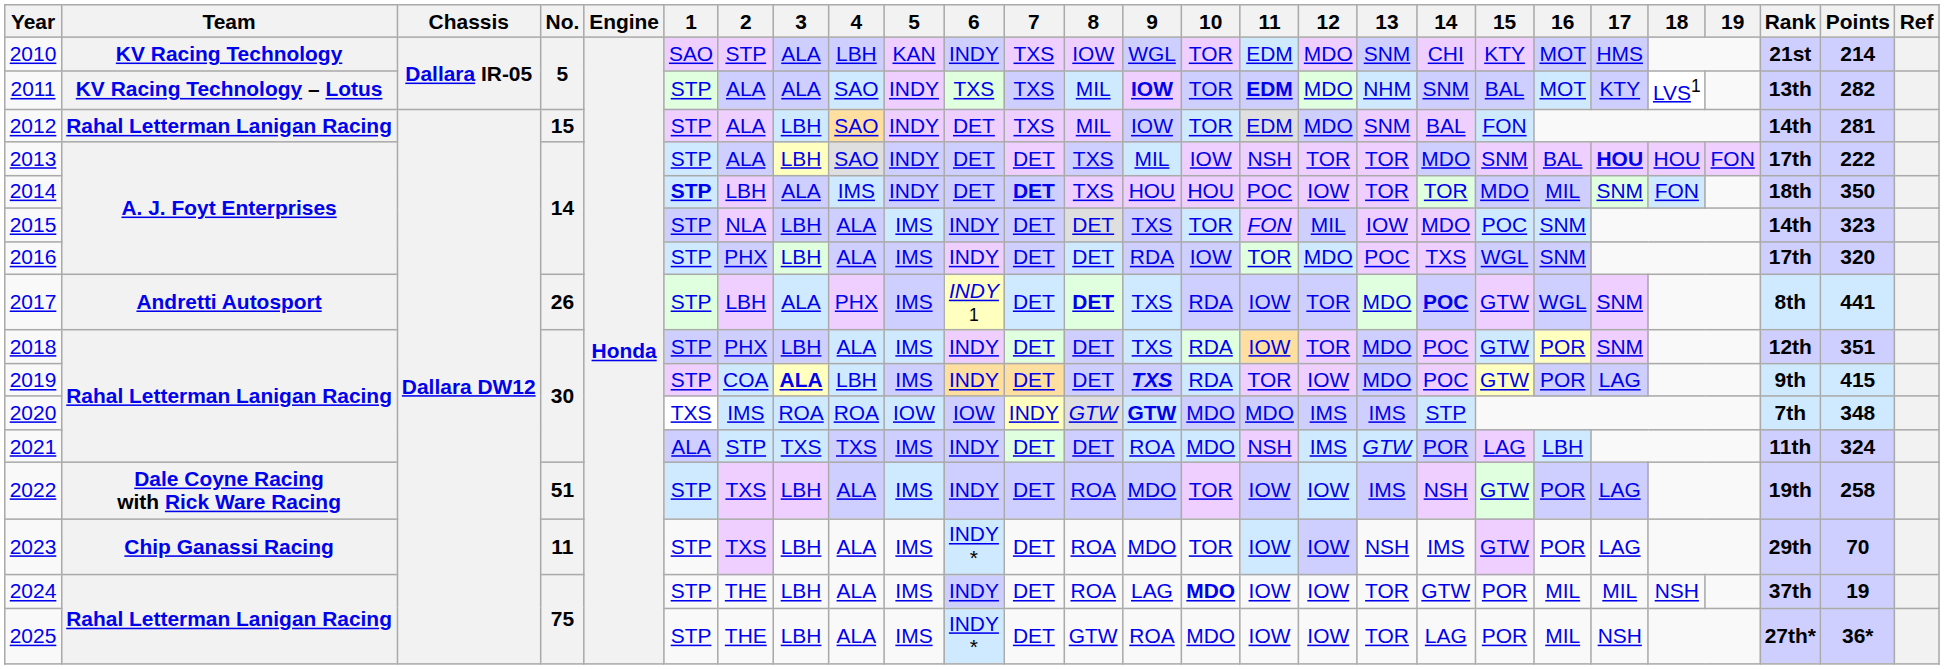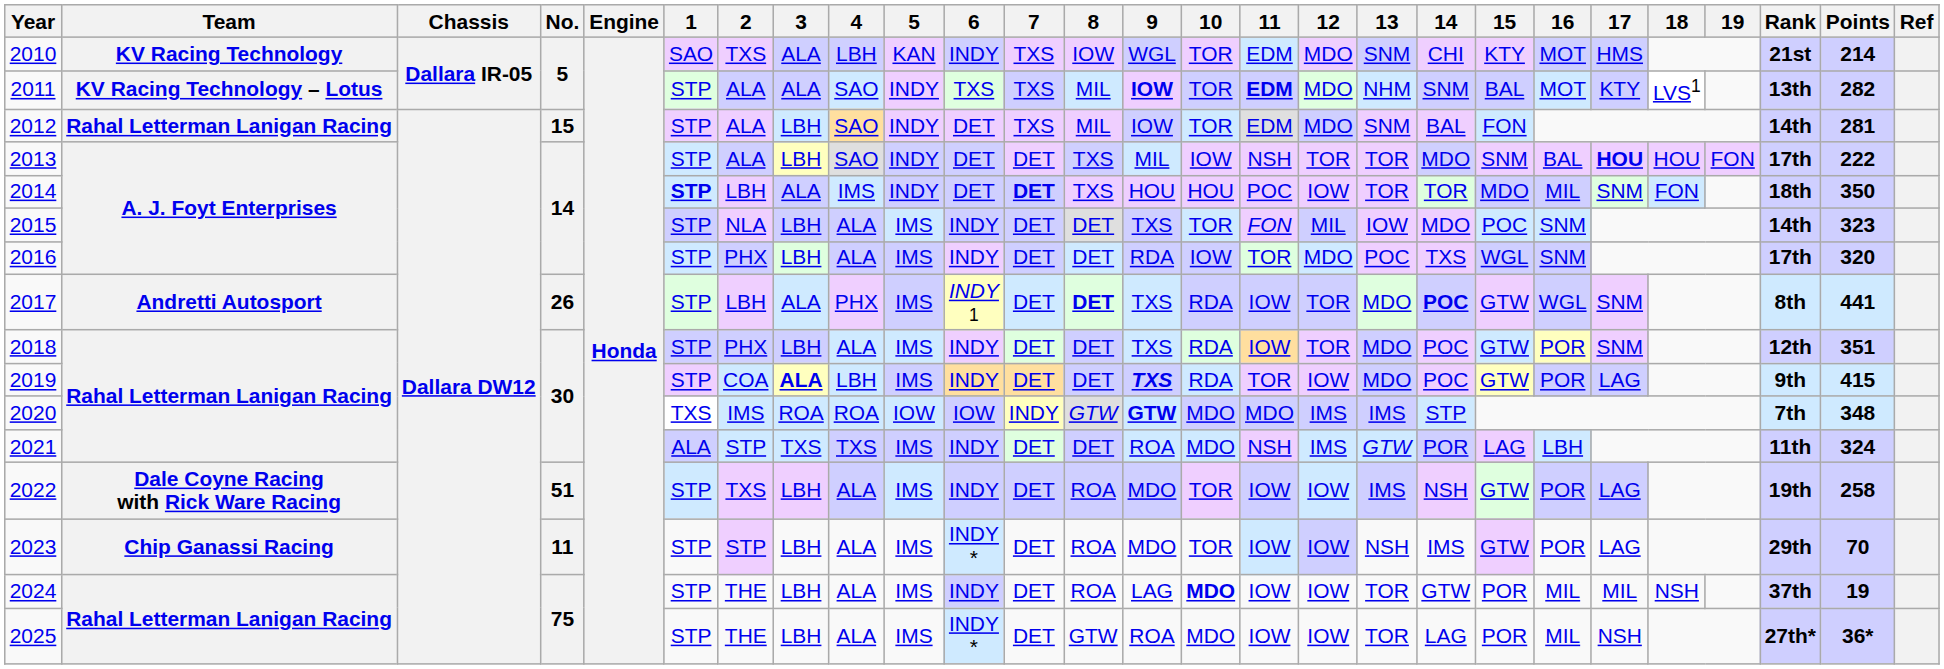 <table class="wikitable" style="text-align:center; font-size:85%">
 <tr>
 <th>Year</th>
 <th>Team</th>
 <th>Chassis</th>
 <th>No.</th>
 <th>Engine</th>
 <th>1</th>
 <th>2</th>
 <th>3</th>
 <th>4</th>
 <th>5</th>
 <th>6</th>
 <th>7</th>
 <th>8</th>
 <th>9</th>
 <th>10</th>
 <th>11</th>
 <th>12</th>
 <th>13</th>
 <th>14</th>
 <th>15</th>
 <th>16</th>
 <th>17</th>
 <th>18</th>
 <th>19</th>
 <th>Rank</th>
 <th>Points</th>
 <th>Ref</th>
 </tr>
 <tr>
 <td><a href='#'>2010</a></td>
 <th nowrap><a href='#'>KV Racing Technology</a></th>
 <th rowspan=2 nowrap><a href='#'>Dallara</a> IR-05</th>
 <th rowspan=2>5</th>
 <th rowspan=16><a href='#'>Honda</a></th>
 <td style="background:#EFCFFF;"><a href='#'>SAO</a><br></td>
-<td style="background:#EFCFFF;"><a href='#'>STP</a><br></td>
+<td style="background:#EFCFFF;"><a href='#'>TXS</a><br></td>
 <td style="background:#CFCFFF;"><a href='#'>ALA</a><br></td>
 <td style="background:#CFCFFF;"><a href='#'>LBH</a><br></td>
 <td style="background:#EFCFFF;"><a href='#'>KAN</a><br></td>
 <td style="background:#CFCFFF;"><a href='#'>INDY</a><br></td>
 <td style="background:#EFCFFF;"><a href='#'>TXS</a><br></td>
 <td style="background:#EFCFFF;"><a href='#'>IOW</a><br></td>
 <td style="background:#CFCFFF;"><a href='#'>WGL</a><br></td>
 <td style="background:#EFCFFF;"><a href='#'>TOR</a><br></td>
 <td style="background:#CFEAFF;"><a href='#'>EDM</a><br></td>
 <td style="background:#EFCFFF;"><a href='#'>MDO</a><br></td>
 <td style="background:#CFCFFF;"><a href='#'>SNM</a><br></td>
 <td style="background:#EFCFFF;"><a href='#'>CHI</a><br></td>
 <td style="background:#EFCFFF;"><a href='#'>KTY</a><br></td>
 <td style="background:#CFCFFF;"><a href='#'>MOT</a><br></td>
 <td style="background:#CFCFFF;"><a href='#'>HMS</a><br></td>
 <td colspan=2></td>
 <th style="background:#CFCFFF;">21st</th>
 <th style="background:#CFCFFF;">214</th>
 <th></th>
 </tr>
 <tr>
 <td><a href='#'>2011</a></td>
 <th nowrap><a href='#'>KV Racing Technology</a> – <a href='#'>Lotus</a></th>
 <td style="background:#DFFFDF;"><a href='#'>STP</a><br></td>
 <td style="background:#CFCFFF;"><a href='#'>ALA</a><br></td>
 <td style="background:#CFCFFF;"><a href='#'>ALA</a><br></td>
 <td style="background:#CFEAFF;"><a href='#'>SAO</a><br></td>
 <td style="background:#EFCFFF;"><a href='#'>INDY</a><br></td>
 <td style="background:#DFFFDF;"><a href='#'>TXS</a><br></td>
 <td style="background:#CFCFFF;"><a href='#'>TXS</a><br></td>
 <td style="background:#CFEAFF;"><a href='#'>MIL</a><br></td>
 <td style="background:#EFCFFF;"><strong><a href='#'>IOW</a></strong><br></td>
 <td style="background:#CFCFFF;"><a href='#'>TOR</a><br></td>
 <td style="background:#CFCFFF;"><strong><a href='#'>EDM</a></strong><br></td>
 <td style="background:#DFFFDF;"><a href='#'>MDO</a><br></td>
 <td style="background:#CFEAFF;"><a href='#'>NHM</a><br></td>
 <td style="background:#CFCFFF;"><a href='#'>SNM</a><br></td>
 <td style="background:#CFCFFF;"><a href='#'>BAL</a><br></td>
 <td style="background:#CFEAFF;"><a href='#'>MOT</a><br></td>
 <td style="background:#CFCFFF;"><a href='#'>KTY</a><br></td>
 <td style="background:#FFFFFF;"><a href='#'>LVS</a><sup>1</sup><br></td>
 <td></td>
 <th style="background:#CFCFFF;">13th</th>
 <th style="background:#CFCFFF;">282</th>
 <th></th>
 </tr>
 <tr>
 <td><a href='#'>2012</a></td>
 <th nowrap><a href='#'>Rahal Letterman Lanigan Racing</a></th>
 <th rowspan="14" nowrap><a href='#'>Dallara DW12</a></th>
 <th>15</th>
 <td style="background:#EFCFFF;"><a href='#'>STP</a><br></td>
 <td style="background:#EFCFFF;"><a href='#'>ALA</a><br></td>
 <td style="background:#CFEAFF;"><a href='#'>LBH</a><br></td>
 <td style="background:#FFDF9F;"><a href='#'>SAO</a><br></td>
 <td style="background:#EFCFFF;"><a href='#'>INDY</a><br></td>
 <td style="background:#EFCFFF;"><a href='#'>DET</a><br></td>
 <td style="background:#EFCFFF;"><a href='#'>TXS</a><br></td>
 <td style="background:#EFCFFF;"><a href='#'>MIL</a><br></td>
 <td style="background:#CFCFFF;"><a href='#'>IOW</a><br></td>
 <td style="background:#CFEAFF;"><a href='#'>TOR</a><br></td>
 <td style="background:#DFDFDF;"><a href='#'>EDM</a><br></td>
 <td style="background:#CFCFFF;"><a href='#'>MDO</a><br></td>
 <td style="background:#EFCFFF;"><a href='#'>SNM</a><br></td>
 <td style="background:#EFCFFF;"><a href='#'>BAL</a><br></td>
 <td style="background:#CFEAFF;"><a href='#'>FON</a><br></td>
 <td colspan=4></td>
 <th style="background:#CFCFFF;">14th</th>
 <th style="background:#CFCFFF;">281</th>
 <th></th>
 </tr>
 <tr>
 <td><a href='#'>2013</a></td>
 <th rowspan=4 nowrap><a href='#'>A. J. Foyt Enterprises</a></th>
 <th rowspan=4>14</th>
 <td style="background:#CFEAFF;"><a href='#'>STP</a><br></td>
 <td style="background:#CFCFFF;"><a href='#'>ALA</a><br></td>
 <td style="background:#FFFFBF;"><a href='#'>LBH</a><br></td>
 <td style="background:#DFDFDF;"><a href='#'>SAO</a><br></td>
 <td style="background:#CFCFFF;"><a href='#'>INDY</a><br></td>
 <td style="background:#CFCFFF;"><a href='#'>DET</a><br></td>
 <td style="background:#EFCFFF;"><a href='#'>DET</a><br></td>
 <td style="background:#CFCFFF;"><a href='#'>TXS</a><br></td>
 <td style="background:#CFEAFF;"><a href='#'>MIL</a><br></td>
 <td style="background:#EFCFFF;"><a href='#'>IOW</a><br></td>
 <td style="background:#EFCFFF;"><a href='#'>NSH</a><br></td>
 <td style="background:#EFCFFF;"><a href='#'>TOR</a><br></td>
 <td style="background:#EFCFFF;"><a href='#'>TOR</a><br></td>
 <td style="background:#CFCFFF;"><a href='#'>MDO</a><br></td>
 <td style="background:#EFCFFF;"><a href='#'>SNM</a><br></td>
 <td style="background:#EFCFFF;"><a href='#'>BAL</a><br></td>
 <td style="background:#EFCFFF;"><strong><a href='#'>HOU</a></strong><br></td>
 <td style="background:#EFCFFF;"><a href='#'>HOU</a><br></td>
 <td style="background:#EFCFFF;"><a href='#'>FON</a><br></td>
 <th style="background:#CFCFFF;">17th</th>
 <th style="background:#CFCFFF;">222</th>
 <th></th>
 </tr>
 <tr>
 <td><a href='#'>2014</a></td>
 <td style="background:#CFEAFF;"><strong><a href='#'>STP</a></strong><br></td>
 <td style="background:#EFCFFF;"><a href='#'>LBH</a><br></td>
 <td style="background:#CFCFFF;"><a href='#'>ALA</a><br></td>
 <td style="background:#CFEAFF;"><a href='#'>IMS</a><br></td>
 <td style="background:#CFCFFF;"><a href='#'>INDY</a><br></td>
 <td style="background:#CFCFFF;"><a href='#'>DET</a><br></td>
 <td style="background:#CFCFFF;"><strong><a href='#'>DET</a></strong><br></td>
 <td style="background:#EFCFFF;"><a href='#'>TXS</a><br></td>
 <td style="background:#EFCFFF;"><a href='#'>HOU</a><br></td>
 <td style="background:#EFCFFF;"><a href='#'>HOU</a><br></td>
 <td style="background:#EFCFFF;"><a href='#'>POC</a><br></td>
 <td style="background:#EFCFFF;"><a href='#'>IOW</a><br></td>
 <td style="background:#EFCFFF;"><a href='#'>TOR</a><br></td>
 <td style="background:#DFFFDF;"><a href='#'>TOR</a><br></td>
 <td style="background:#CFCFFF;"><a href='#'>MDO</a><br></td>
 <td style="background:#CFCFFF;"><a href='#'>MIL</a><br></td>
 <td style="background:#DFFFDF;"><a href='#'>SNM</a><br></td>
 <td style="background:#CFEAFF;"><a href='#'>FON</a><br></td>
 <td></td>
 <th style="background:#CFCFFF;">18th</th>
 <th style="background:#CFCFFF;">350</th>
 <th></th>
 </tr>
 <tr>
 <td><a href='#'>2015</a></td>
 <td style="background:#CFCFFF;"><a href='#'>STP</a><br></td>
 <td style="background:#EFCFFF;"><a href='#'>NLA</a><br></td>
 <td style="background:#CFCFFF;"><a href='#'>LBH</a><br></td>
 <td style="background:#CFCFFF;"><a href='#'>ALA</a><br></td>
 <td style="background:#CFEAFF;"><a href='#'>IMS</a><br></td>
 <td style="background:#CFCFFF;"><a href='#'>INDY</a><br></td>
 <td style="background:#CFCFFF;"><a href='#'>DET</a><br></td>
 <td style="background:#DFDFDF;"><a href='#'>DET</a><br></td>
 <td style="background:#CFCFFF;"><a href='#'>TXS</a><br></td>
 <td style="background:#CFEAFF;"><a href='#'>TOR</a><br></td>
 <td style="background:#EFCFFF;"><em><a href='#'>FON</a></em><br></td>
 <td style="background:#CFCFFF;"><a href='#'>MIL</a><br></td>
 <td style="background:#EFCFFF;"><a href='#'>IOW</a><br></td>
 <td style="background:#EFCFFF;"><a href='#'>MDO</a><br></td>
 <td style="background:#CFEAFF;"><a href='#'>POC</a><br></td>
 <td style="background:#CFEAFF;"><a href='#'>SNM</a><br></td>
 <td colspan=3></td>
 <th style="background:#CFCFFF;">14th</th>
 <th style="background:#CFCFFF;">323</th>
 <th></th>
 </tr>
 <tr>
 <td><a href='#'>2016</a></td>
 <td style="background:#CFEAFF;"><a href='#'>STP</a><br></td>
 <td style="background:#CFCFFF;"><a href='#'>PHX</a><br></td>
 <td style="background:#DFFFDF;"><a href='#'>LBH</a><br></td>
 <td style="background:#CFCFFF;"><a href='#'>ALA</a><br></td>
 <td style="background:#CFCFFF;"><a href='#'>IMS</a><br></td>
 <td style="background:#EFCFFF;"><a href='#'>INDY</a><br></td>
 <td style="background:#CFCFFF;"><a href='#'>DET</a><br></td>
 <td style="background:#CFEAFF;"><a href='#'>DET</a><br></td>
 <td style="background:#CFCFFF;"><a href='#'>RDA</a><br></td>
 <td style="background:#CFCFFF;"><a href='#'>IOW</a><br></td>
 <td style="background:#DFFFDF;"><a href='#'>TOR</a><br></td>
 <td style="background:#CFEAFF;"><a href='#'>MDO</a><br></td>
 <td style="background:#EFCFFF;"><a href='#'>POC</a><br></td>
 <td style="background:#EFCFFF;"><a href='#'>TXS</a><br></td>
 <td style="background:#CFCFFF;"><a href='#'>WGL</a><br></td>
 <td style="background:#CFCFFF;"><a href='#'>SNM</a><br></td>
 <td colspan=3></td>
 <th style="background:#CFCFFF;">17th</th>
 <th style="background:#CFCFFF;">320</th>
 <th></th>
 </tr>
 <tr>
 <td><a href='#'>2017</a></td>
 <th nowrap><a href='#'>Andretti Autosport</a></th>
 <th>26</th>
 <td style="background:#DFFFDF;"><a href='#'>STP</a><br></td>
 <td style="background:#EFCFFF;"><a href='#'>LBH</a><br></td>
 <td style="background:#CFEAFF;"><a href='#'>ALA</a><br></td>
 <td style="background:#EFCFFF;"><a href='#'>PHX</a><br></td>
 <td style="background:#CFCFFF;"><a href='#'>IMS</a><br></td>
 <td style="background:#FFFFBF;"><em><a href='#'>INDY</a></em><br><small>1 </small></td>
 <td style="background:#CFEAFF;"><a href='#'>DET</a><br></td>
 <td style="background:#DFFFDF;"><strong><a href='#'>DET</a></strong><br></td>
 <td style="background:#CFEAFF;"><a href='#'>TXS</a><br></td>
 <td style="background:#CFCFFF;"><a href='#'>RDA</a><br></td>
 <td style="background:#CFCFFF;"><a href='#'>IOW</a><br></td>
 <td style="background:#CFCFFF;"><a href='#'>TOR</a><br></td>
 <td style="background:#DFFFDF;"><a href='#'>MDO</a><br></td>
 <td style="background:#CFCFFF;"><strong><a href='#'>POC</a></strong><br></td>
 <td style="background:#EFCFFF;"><a href='#'>GTW</a><br></td>
 <td style="background:#CFCFFF;"><a href='#'>WGL</a><br></td>
 <td style="background:#EFCFFF;"><a href='#'>SNM</a><br></td>
 <td colspan=2></td>
 <th style="background:#CFEAFF;">8th</th>
 <th style="background:#CFEAFF;">441</th>
 <th></th>
 </tr>
 <tr>
 <td><a href='#'>2018</a></td>
 <th rowspan=4 nowrap><a href='#'>Rahal Letterman Lanigan Racing</a></th>
 <th rowspan=4>30</th>
 <td style="background:#CFCFFF;"><a href='#'>STP</a><br></td>
 <td style="background:#CFCFFF;"><a href='#'>PHX</a><br></td>
 <td style="background:#CFCFFF;"><a href='#'>LBH</a><br></td>
 <td style="background:#CFEAFF;"><a href='#'>ALA</a><br></td>
 <td style="background:#CFEAFF;"><a href='#'>IMS</a><br></td>
 <td style="background:#EFCFFF;"><a href='#'>INDY</a><br></td>
 <td style="background:#DFFFDF;"><a href='#'>DET</a><br></td>
 <td style="background:#CFCFFF;"><a href='#'>DET</a><br></td>
 <td style="background:#CFEAFF;"><a href='#'>TXS</a><br></td>
 <td style="background:#DFFFDF;"><a href='#'>RDA</a><br></td>
 <td style="background:#FFDF9F;"><a href='#'>IOW</a><br></td>
 <td style="background:#EFCFFF;"><a href='#'>TOR</a><br></td>
 <td style="background:#CFCFFF;"><a href='#'>MDO</a><br></td>
 <td style="background:#EFCFFF;"><a href='#'>POC</a><br></td>
 <td style="background:#CFEAFF;"><a href='#'>GTW</a><br></td>
 <td style="background:#FFFFBF;"><a href='#'>POR</a><br></td>
 <td style="background:#EFCFFF;"><a href='#'>SNM</a><br></td>
 <td colspan=2></td>
 <th style="background:#CFCFFF;">12th</th>
 <th style="background:#CFCFFF;">351</th>
 <th></th>
 </tr>
 <tr>
 <td><a href='#'>2019</a></td>
 <td style="background:#EFCFFF;"><a href='#'>STP</a><br></td>
 <td style="background:#CFEAFF;"><a href='#'>COA</a><br></td>
 <td style="background:#FFFFBF;"><strong><a href='#'>ALA</a></strong><br></td>
 <td style="background:#CFEAFF;"><a href='#'>LBH</a><br></td>
 <td style="background:#CFCFFF;"><a href='#'>IMS</a><br></td>
 <td style="background:#FFDF9F;"><a href='#'>INDY</a><br></td>
 <td style="background:#FFDF9F;"><a href='#'>DET</a><br></td>
 <td style="background:#CFCFFF;"><a href='#'>DET</a><br></td>
 <td style="background:#CFCFFF;"><strong><em><a href='#'>TXS</a></em></strong><br></td>
 <td style="background:#CFEAFF;"><a href='#'>RDA</a><br></td>
 <td style="background:#EFCFFF;"><a href='#'>TOR</a><br></td>
 <td style="background:#EFCFFF;"><a href='#'>IOW</a><br></td>
 <td style="background:#CFCFFF;"><a href='#'>MDO</a><br></td>
 <td style="background:#EFCFFF;"><a href='#'>POC</a><br></td>
 <td style="background:#FFFFBF;"><a href='#'>GTW</a><br></td>
 <td style="background:#CFCFFF;"><a href='#'>POR</a><br></td>
 <td style="background:#CFCFFF;"><a href='#'>LAG</a><br></td>
 <td colspan=2></td>
 <th style="background:#CFEAFF;">9th</th>
 <th style="background:#CFEAFF;">415</th>
 <th></th>
 </tr>
 <tr>
 <td><a href='#'>2020</a></td>
 <td style="background:#FFFFFF;"><a href='#'>TXS</a><br></td>
 <td style="background:#CFEAFF;"><a href='#'>IMS</a><br></td>
 <td style="background:#CFEAFF;"><a href='#'>ROA</a><br></td>
 <td style="background:#CFEAFF;"><a href='#'>ROA</a><br></td>
 <td style="background:#CFEAFF;"><a href='#'>IOW</a><br></td>
 <td style="background:#CFCFFF;"><a href='#'>IOW</a><br></td>
 <td style="background:#FFFFBF;"><a href='#'>INDY</a><br></td>
 <td style="background:#DFDFDF;"><em><a href='#'>GTW</a></em><br></td>
 <td style="background:#CFEAFF;"><strong><a href='#'>GTW</a></strong><br></td>
 <td style="background:#CFCFFF;"><a href='#'>MDO</a><br></td>
 <td style="background:#CFCFFF;"><a href='#'>MDO</a><br></td>
 <td style="background:#CFCFFF;"><a href='#'>IMS</a><br></td>
 <td style="background:#CFCFFF;"><a href='#'>IMS</a><br></td>
 <td style="background:#CFEAFF;"><a href='#'>STP</a><br></td>
 <td colspan=5></td>
 <th style="background:#CFEAFF;">7th</th>
 <th style="background:#CFEAFF;">348</th>
 <th></th>
 </tr>
 <tr>
 <td><a href='#'>2021</a></td>
 <td style="background:#CFCFFF;"><a href='#'>ALA</a><br></td>
 <td style="background:#CFEAFF;"><a href='#'>STP</a><br></td>
 <td style="background:#CFEAFF;"><a href='#'>TXS</a><br></td>
 <td style="background:#CFCFFF;"><a href='#'>TXS</a><br></td>
 <td style="background:#CFCFFF;"><a href='#'>IMS</a><br></td>
 <td style="background:#CFCFFF;"><a href='#'>INDY</a><br></td>
 <td style="background:#DFFFDF;"><a href='#'>DET</a><br></td>
 <td style="background:#CFCFFF;"><a href='#'>DET</a><br></td>
 <td style="background:#CFEAFF;"><a href='#'>ROA</a><br></td>
 <td style="background:#CFEAFF;"><a href='#'>MDO</a><br></td>
 <td style="background:#EFCFFF;"><a href='#'>NSH</a><br></td>
 <td style="background:#CFEAFF;"><a href='#'>IMS</a><br></td>
 <td style="background:#CFEAFF;"><em><a href='#'>GTW</a></em><br></td>
 <td style="background:#CFCFFF;"><a href='#'>POR</a><br></td>
 <td style="background:#EFCFFF;"><a href='#'>LAG</a><br></td>
 <td style="background:#CFEAFF;"><a href='#'>LBH</a><br></td>
 <td colspan=3></td>
 <th style="background:#CFCFFF;">11th</th>
 <th style="background:#CFCFFF;">324</th>
 <th></th>
 </tr>
 <tr>
 <td><a href='#'>2022</a></td>
 <th nowrap><a href='#'>Dale Coyne Racing</a><br>with <a href='#'>Rick Ware Racing</a></th>
 <th>51</th>
 <td style="background:#CFEAFF;"><a href='#'>STP</a><br></td>
 <td style="background:#EFCFFF;"><a href='#'>TXS</a><br></td>
 <td style="background:#EFCFFF;"><a href='#'>LBH</a><br></td>
 <td style="background:#CFCFFF;"><a href='#'>ALA</a><br></td>
 <td style="background:#CFEAFF;"><a href='#'>IMS</a><br></td>
 <td style="background:#CFCFFF;"><a href='#'>INDY</a><br></td>
 <td style="background:#CFCFFF;"><a href='#'>DET</a><br></td>
 <td style="background:#CFCFFF;"><a href='#'>ROA</a><br></td>
 <td style="background:#CFCFFF;"><a href='#'>MDO</a><br></td>
 <td style="background:#EFCFFF;"><a href='#'>TOR</a><br></td>
 <td style="background:#CFCFFF;"><a href='#'>IOW</a><br></td>
 <td style="background:#CFEAFF;"><a href='#'>IOW</a><br></td>
 <td style="background:#CFCFFF;"><a href='#'>IMS</a><br></td>
 <td style="background:#EFCFFF;"><a href='#'>NSH</a><br></td>
 <td style="background:#DFFFDF;"><a href='#'>GTW</a><br></td>
 <td style="background:#CFCFFF;"><a href='#'>POR</a><br></td>
 <td style="background:#CFCFFF;"><a href='#'>LAG</a><br></td>
 <td colspan=2></td>
 <th style="background:#CFCFFF;">19th</th>
 <th style="background:#CFCFFF;">258</th>
 <th></th>
 </tr>
 <tr>
 <td><a href='#'>2023</a></td>
 <th nowrap><a href='#'>Chip Ganassi Racing</a></th>
 <th>11</th>
 <td><a href='#'>STP</a><br></td>
-<td style="background:#EFCFFF;"><a href='#'>TXS</a><br></td>
+<td style="background:#EFCFFF;"><a href='#'>STP</a><br></td>
 <td><a href='#'>LBH</a><br></td>
 <td><a href='#'>ALA</a><br></td>
 <td><a href='#'>IMS</a><br></td>
 <td style="background:#CFEAFF;"><a href='#'>INDY</a><br>*</td>
 <td><a href='#'>DET</a><br></td>
 <td><a href='#'>ROA</a><br></td>
 <td><a href='#'>MDO</a><br></td>
 <td><a href='#'>TOR</a><br></td>
 <td style="background:#CFEAFF;"><a href='#'>IOW</a><br></td>
 <td style="background:#CFCFFF;"><a href='#'>IOW</a><br></td>
 <td><a href='#'>NSH</a><br></td>
 <td><a href='#'>IMS</a><br></td>
 <td style="background:#EFCFFF;"><a href='#'>GTW</a><br></td>
 <td><a href='#'>POR</a><br></td>
 <td><a href='#'>LAG</a><br></td>
 <td colspan=2></td>
 <th style="background:#CFCFFF;">29th</th>
 <th style="background:#CFCFFF;">70</th>
 <th></th>
 </tr>
 <tr>
 <td><a href='#'>2024</a></td>
 <th rowspan=2 nowrap><a href='#'>Rahal Letterman Lanigan Racing</a></th>
 <th rowspan=2>75</th>
 <td><a href='#'>STP</a><br></td>
 <td><a href='#'>THE</a><br></td>
 <td><a href='#'>LBH</a><br></td>
 <td><a href='#'>ALA</a><br></td>
 <td><a href='#'>IMS</a><br></td>
 <td style="background:#CFCFFF;"><a href='#'>INDY</a><br></td>
 <td><a href='#'>DET</a><br></td>
 <td><a href='#'>ROA</a><br></td>
 <td><a href='#'>LAG</a><br></td>
 <td><strong><a href='#'>MDO</a><br></strong></td>
 <td><a href='#'>IOW</a><br></td>
 <td><a href='#'>IOW</a><br></td>
 <td><a href='#'>TOR</a><br></td>
 <td><a href='#'>GTW</a><br></td>
 <td><a href='#'>POR</a><br></td>
 <td><a href='#'>MIL</a><br></td>
 <td><a href='#'>MIL</a><br></td>
 <td><a href='#'>NSH</a><br></td>
 <td></td>
 <th style="background:#CFCFFF;">37th</th>
 <th style="background:#CFCFFF;">19</th>
 <th></th>
 </tr>
 <tr>
 <td><a href='#'>2025</a></td>
 <td><a href='#'>STP</a><br></td>
 <td><a href='#'>THE</a><br></td>
 <td><a href='#'>LBH</a><br></td>
 <td><a href='#'>ALA</a><br></td>
 <td><a href='#'>IMS</a><br></td>
 <td style="background:#CFEAFF;"><a href='#'>INDY</a><br>*</td>
 <td><a href='#'>DET</a><br></td>
 <td><a href='#'>GTW</a><br></td>
 <td><a href='#'>ROA</a><br></td>
 <td><a href='#'>MDO</a><br></td>
 <td><a href='#'>IOW</a><br></td>
 <td><a href='#'>IOW</a><br></td>
 <td><a href='#'>TOR</a><br></td>
 <td><a href='#'>LAG</a><br></td>
 <td><a href='#'>POR</a><br></td>
 <td><a href='#'>MIL</a><br></td>
 <td><a href='#'>NSH</a><br></td>
 <td colspan=2></td>
 <th style="background:#CFCFFF;">27th*</th>
 <th style="background:#CFCFFF;">36*</th>
 <th></th>
 </tr>
 </table>
